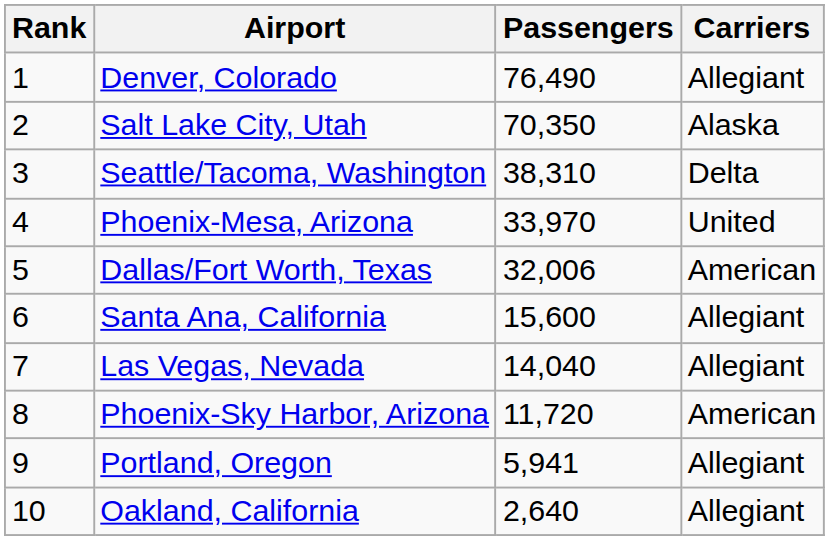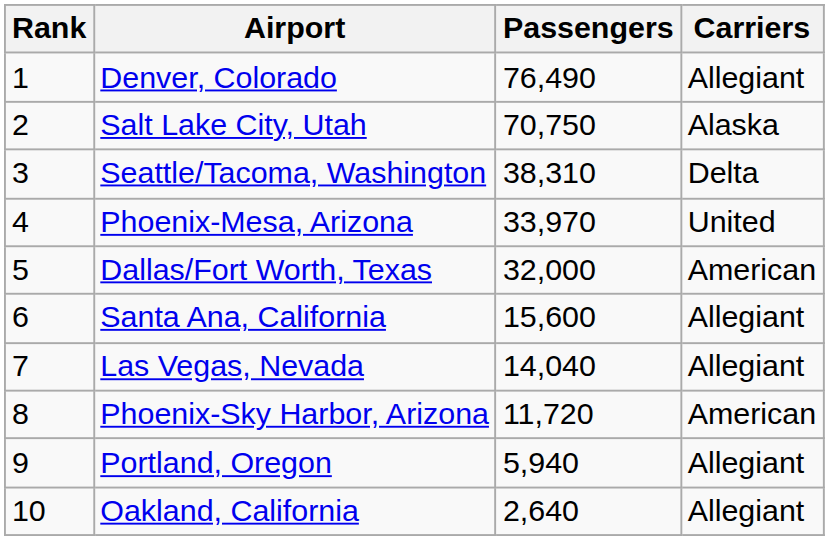 <table class="wikitable sortable">
 <tr>
 <th>Rank</th>
 <th>Airport</th>
 <th>Passengers</th>
 <th>Carriers</th>
 </tr>
 <tr>
 <td>1</td>
 <td> <a href='#'>Denver, Colorado</a></td>
 <td>76,490</td>
 <td>Allegiant</td>
 </tr>
 <tr>
 <td>2</td>
 <td> <a href='#'>Salt Lake City, Utah</a></td>
-<td>70,350</td>
+<td>70,750</td>
 <td>Alaska</td>
 </tr>
 <tr>
 <td>3</td>
 <td> <a href='#'>Seattle/Tacoma, Washington</a></td>
 <td>38,310</td>
 <td>Delta</td>
 </tr>
 <tr>
 <td>4</td>
 <td> <a href='#'>Phoenix-Mesa, Arizona</a></td>
 <td>33,970</td>
 <td>United</td>
 </tr>
 <tr>
 <td>5</td>
 <td> <a href='#'>Dallas/Fort Worth, Texas</a></td>
-<td>32,006</td>
+<td>32,000</td>
 <td>American</td>
 </tr>
 <tr>
 <td>6</td>
 <td> <a href='#'>Santa Ana, California</a></td>
 <td>15,600</td>
 <td>Allegiant</td>
 </tr>
 <tr>
 <td>7</td>
 <td> <a href='#'>Las Vegas, Nevada</a></td>
 <td>14,040</td>
 <td>Allegiant</td>
 </tr>
 <tr>
 <td>8</td>
 <td> <a href='#'>Phoenix-Sky Harbor, Arizona</a></td>
 <td>11,720</td>
 <td>American</td>
 </tr>
 <tr>
 <td>9</td>
 <td> <a href='#'>Portland, Oregon</a></td>
-<td>5,941</td>
+<td>5,940</td>
 <td>Allegiant</td>
 </tr>
 <tr>
 <td>10</td>
 <td> <a href='#'>Oakland, California</a></td>
 <td>2,640</td>
 <td>Allegiant</td>
 </tr>
 </table>
